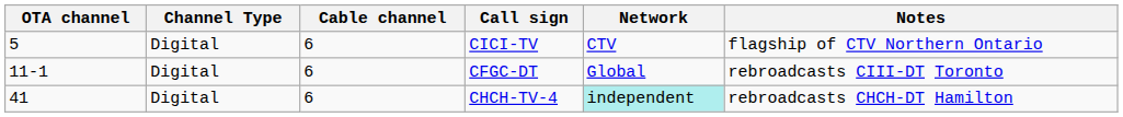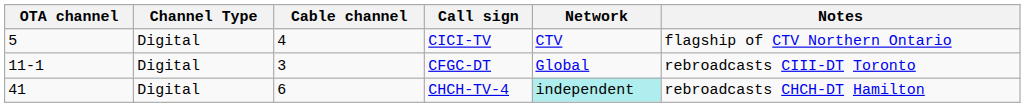 <table class="wikitable sortable" width="100%">
 <tr>
 <th>OTA channel</th>
 <th>Channel Type</th>
 <th>Cable channel</th>
 <th>Call sign</th>
 <th>Network</th>
 <th>Notes</th>
 </tr>
 <tr>
 <td>5</td>
 <td>Digital</td>
-<td>6</td>
+<td>4</td>
 <td><a href='#'>CICI-TV</a></td>
 <td><a href='#'>CTV</a></td>
 <td>flagship of <a href='#'>CTV Northern Ontario</a></td>
 </tr>
 <tr>
 <td>11-1</td>
 <td>Digital</td>
-<td>6</td>
+<td>3</td>
 <td><a href='#'>CFGC-DT</a></td>
 <td><a href='#'>Global</a></td>
 <td>rebroadcasts <a href='#'>CIII-DT</a> <a href='#'>Toronto</a></td>
 </tr>
 <tr>
 <td>41</td>
 <td>Digital</td>
 <td>6</td>
 <td><a href='#'>CHCH-TV-4</a></td>
 <td style="background: paleturquoise;">independent</td>
 <td>rebroadcasts <a href='#'>CHCH-DT</a> <a href='#'>Hamilton</a></td>
 </tr>
 </table>
